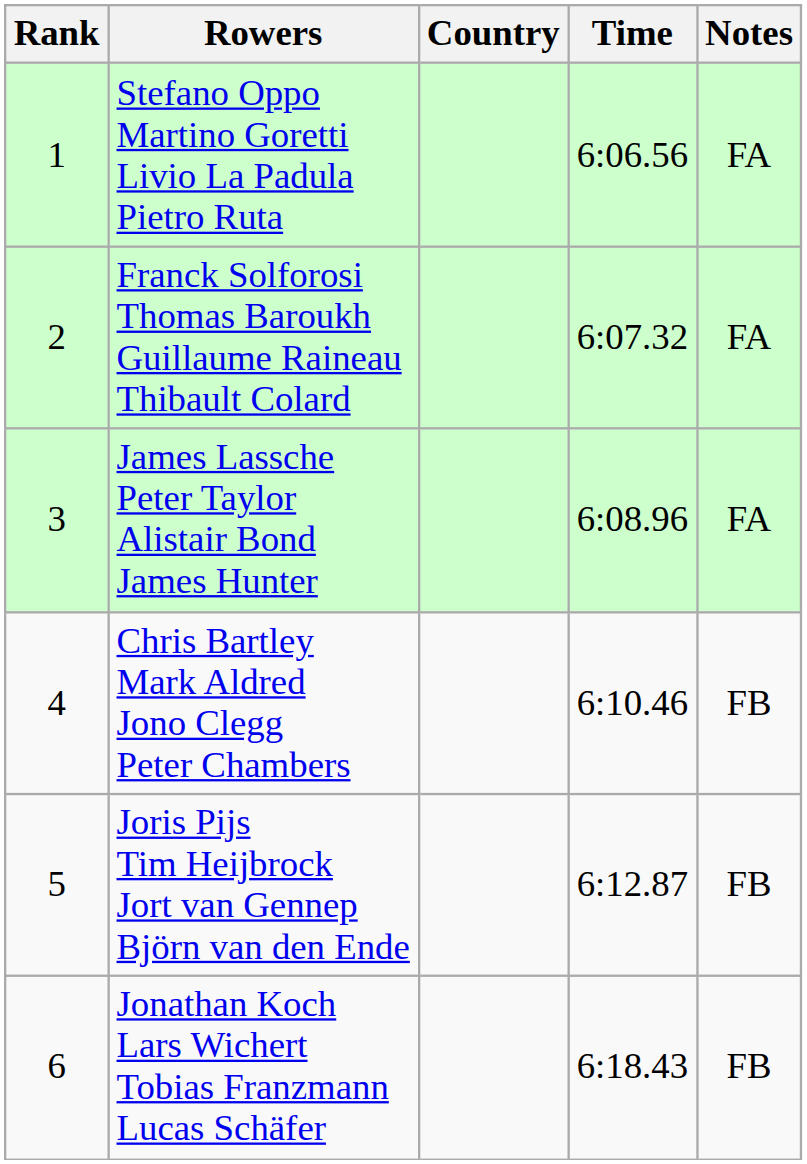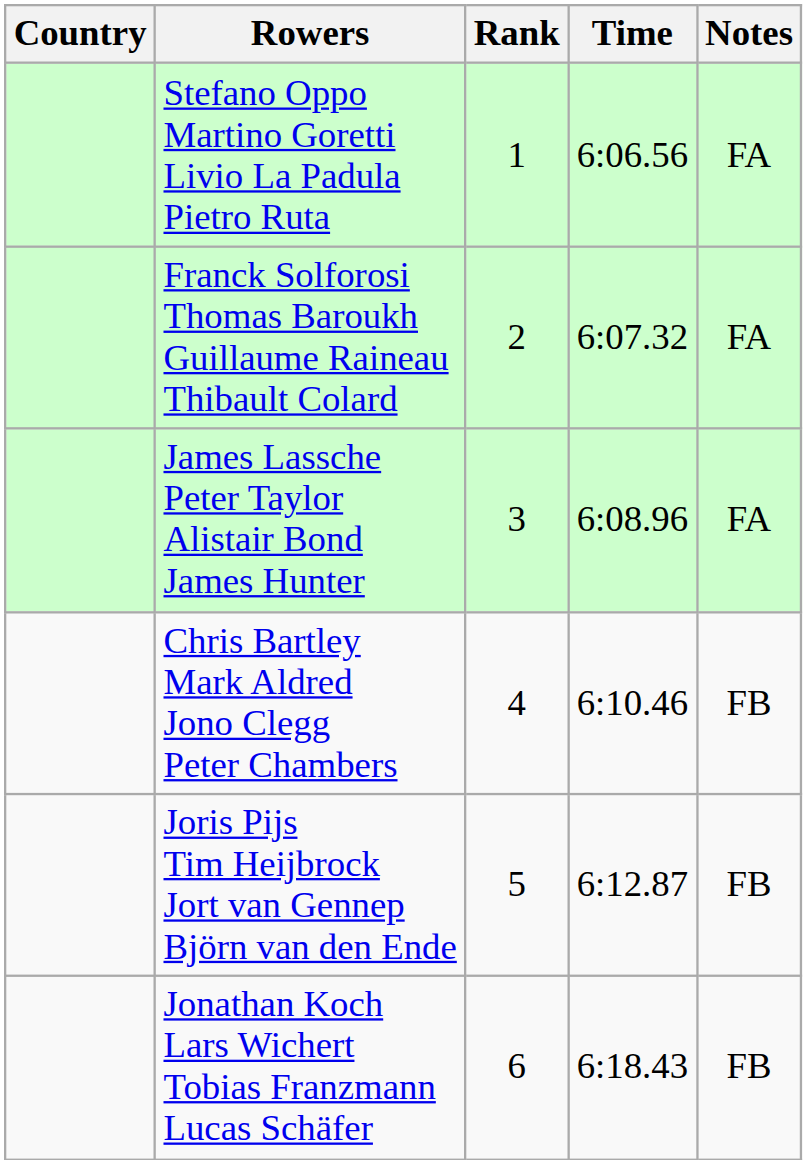 <table class="wikitable sortable" style="text-align:center">
 <tr>
+<th>Country</th>
+<th class=unsortable>Rowers</th>
 <th>Rank</th>
-<th class=unsortable>Rowers</th>
-<th>Country</th>
 <th>Time</th>
 <th>Notes</th>
 </tr>
 <tr bgcolor=ccffcc>
+<td align=left></td>
+<td align=left><a href='#'>Stefano Oppo</a><br><a href='#'>Martino Goretti</a><br><a href='#'>Livio La Padula</a><br><a href='#'>Pietro Ruta</a></td>
 <td>1</td>
-<td align=left><a href='#'>Stefano Oppo</a><br><a href='#'>Martino Goretti</a><br><a href='#'>Livio La Padula</a><br><a href='#'>Pietro Ruta</a></td>
-<td align=left></td>
 <td>6:06.56</td>
 <td>FA</td>
 </tr>
 <tr bgcolor=ccffcc>
+<td align=left></td>
+<td align=left><a href='#'>Franck Solforosi</a><br><a href='#'>Thomas Baroukh</a><br><a href='#'>Guillaume Raineau</a><br><a href='#'>Thibault Colard</a></td>
 <td>2</td>
-<td align=left><a href='#'>Franck Solforosi</a><br><a href='#'>Thomas Baroukh</a><br><a href='#'>Guillaume Raineau</a><br><a href='#'>Thibault Colard</a></td>
-<td align=left></td>
 <td>6:07.32</td>
 <td>FA</td>
 </tr>
 <tr bgcolor=ccffcc>
+<td align=left></td>
+<td align=left><a href='#'>James Lassche</a><br><a href='#'>Peter Taylor</a><br><a href='#'>Alistair Bond</a><br><a href='#'>James Hunter</a></td>
 <td>3</td>
-<td align=left><a href='#'>James Lassche</a><br><a href='#'>Peter Taylor</a><br><a href='#'>Alistair Bond</a><br><a href='#'>James Hunter</a></td>
-<td align=left></td>
 <td>6:08.96</td>
 <td>FA</td>
 </tr>
 <tr>
+<td align=left></td>
+<td align=left><a href='#'>Chris Bartley</a><br><a href='#'>Mark Aldred</a><br><a href='#'>Jono Clegg</a><br><a href='#'>Peter Chambers</a></td>
 <td>4</td>
-<td align=left><a href='#'>Chris Bartley</a><br><a href='#'>Mark Aldred</a><br><a href='#'>Jono Clegg</a><br><a href='#'>Peter Chambers</a></td>
-<td align=left></td>
 <td>6:10.46</td>
 <td>FB</td>
 </tr>
 <tr>
+<td align=left></td>
+<td align=left><a href='#'>Joris Pijs</a><br><a href='#'>Tim Heijbrock</a><br><a href='#'>Jort van Gennep</a><br><a href='#'>Björn van den Ende</a></td>
 <td>5</td>
-<td align=left><a href='#'>Joris Pijs</a><br><a href='#'>Tim Heijbrock</a><br><a href='#'>Jort van Gennep</a><br><a href='#'>Björn van den Ende</a></td>
-<td align=left></td>
 <td>6:12.87</td>
 <td>FB</td>
 </tr>
 <tr>
+<td align=left></td>
+<td align=left><a href='#'>Jonathan Koch</a><br><a href='#'>Lars Wichert</a><br><a href='#'>Tobias Franzmann</a><br><a href='#'>Lucas Schäfer</a></td>
 <td>6</td>
-<td align=left><a href='#'>Jonathan Koch</a><br><a href='#'>Lars Wichert</a><br><a href='#'>Tobias Franzmann</a><br><a href='#'>Lucas Schäfer</a></td>
-<td align=left></td>
 <td>6:18.43</td>
 <td>FB</td>
 </tr>
 </table>
